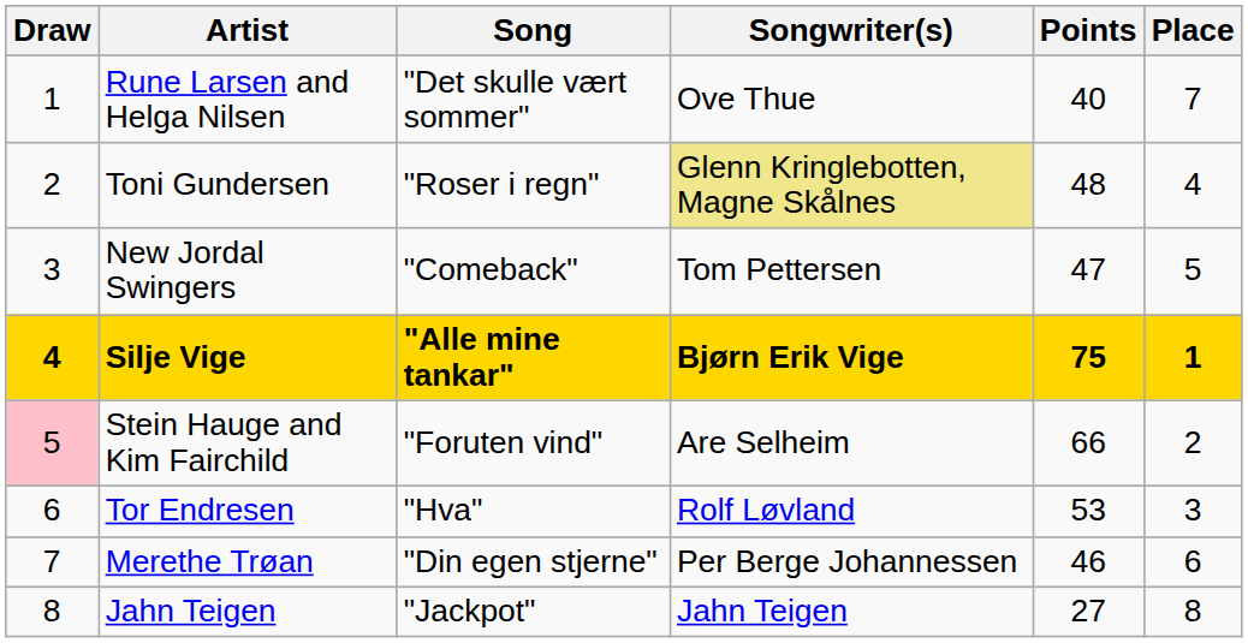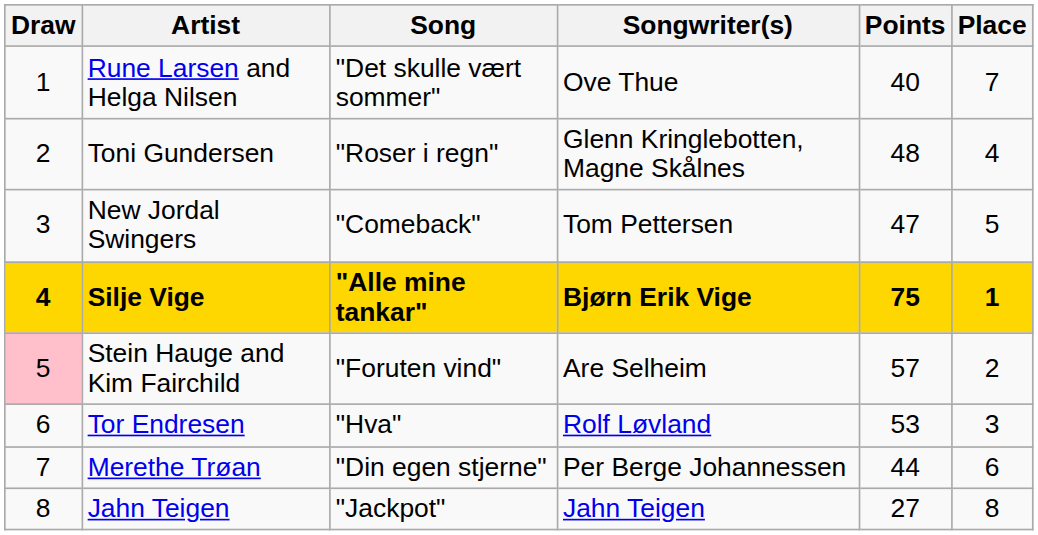 <table class="sortable wikitable" style="margin: 1em auto 1em auto; text-align:center">
 <tr>
 <th>Draw</th>
 <th>Artist</th>
 <th>Song</th>
 <th>Songwriter(s)</th>
 <th>Points</th>
 <th>Place</th>
 </tr>
 <tr>
 <td>1</td>
 <td align="left"><a href='#'>Rune Larsen</a> and Helga Nilsen</td>
 <td align="left">"Det skulle vært sommer"</td>
 <td align="left">Ove Thue</td>
 <td>40</td>
 <td>7</td>
 </tr>
 <tr>
 <td>2</td>
 <td align="left">Toni Gundersen</td>
 <td align="left">"Roser i regn"</td>
-<td align="left" style="background: khaki;">Glenn Kringlebotten, Magne Skålnes</td>
+<td align="left">Glenn Kringlebotten, Magne Skålnes</td>
 <td>48</td>
 <td>4</td>
 </tr>
 <tr>
 <td>3</td>
 <td align="left">New Jordal Swingers</td>
 <td align="left">"Comeback"</td>
 <td align="left">Tom Pettersen</td>
 <td>47</td>
 <td>5</td>
 </tr>
 <tr style="font-weight:bold; background:gold;">
 <td>4</td>
 <td align="left">Silje Vige</td>
 <td align="left">"Alle mine tankar"</td>
 <td align="left">Bjørn Erik Vige</td>
 <td>75</td>
 <td>1</td>
 </tr>
 <tr>
 <td style="background: pink;">5</td>
 <td align="left">Stein Hauge and Kim Fairchild</td>
 <td align="left">"Foruten vind"</td>
 <td align="left">Are Selheim</td>
-<td>66</td>
+<td>57</td>
 <td>2</td>
 </tr>
 <tr>
 <td>6</td>
 <td align="left"><a href='#'>Tor Endresen</a></td>
 <td align="left">"Hva"</td>
 <td align="left"><a href='#'>Rolf Løvland</a></td>
 <td>53</td>
 <td>3</td>
 </tr>
 <tr>
 <td>7</td>
 <td align="left"><a href='#'>Merethe Trøan</a></td>
 <td align="left">"Din egen stjerne"</td>
 <td align="left">Per Berge Johannessen</td>
-<td>46</td>
+<td>44</td>
 <td>6</td>
 </tr>
 <tr>
 <td>8</td>
 <td align="left"><a href='#'>Jahn Teigen</a></td>
 <td align="left">"Jackpot"</td>
 <td align="left"><a href='#'>Jahn Teigen</a></td>
 <td>27</td>
 <td>8</td>
 </tr>
 </table>
